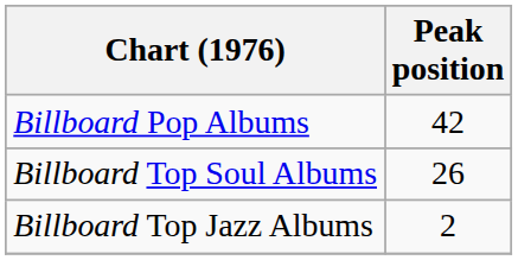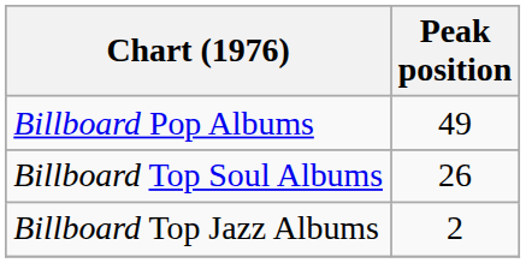 <table class="wikitable">
 <tr>
 <th>Chart (1976)</th>
 <th>Peak<br>position</th>
 </tr>
 <tr>
 <td><a href='#'><em>Billboard</em> Pop Albums</a></td>
-<td align=center>42</td>
+<td align=center>49</td>
 </tr>
 <tr>
 <td><em>Billboard</em> <a href='#'>Top Soul Albums</a></td>
 <td align=center>26</td>
 </tr>
 <tr>
 <td><em>Billboard</em> Top Jazz Albums</td>
 <td align=center>2</td>
 </tr>
 <tr>
 </tr>
 </table>
